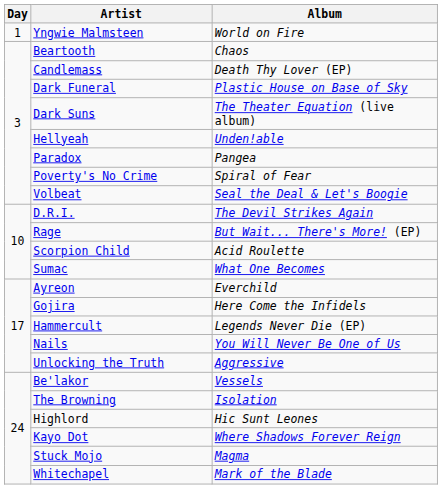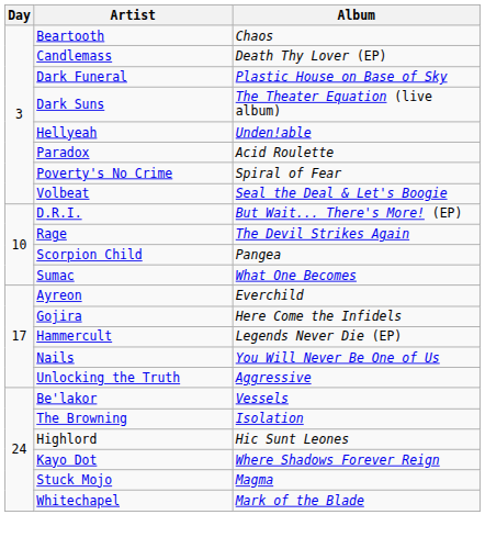 <table class="wikitable">
 <tr>
 <th style="width:20px;">Day</th>
 <th style="width:200px;">Artist</th>
 <th style="width:250px;">Album</th>
-</tr>
-<tr>
-<td style="text-align:center;" rowspan="1">1</td>
-<td><a href='#'>Yngwie Malmsteen</a></td>
-<td><em>World on Fire</em></td>
 </tr>
 <tr>
 <td style="text-align:center;" rowspan="8">3</td>
 <td><a href='#'>Beartooth</a></td>
 <td><em>Chaos</em></td>
 </tr>
 <tr>
 <td><a href='#'>Candlemass</a></td>
 <td><em>Death Thy Lover</em> (EP)</td>
 </tr>
 <tr>
 <td><a href='#'>Dark Funeral</a></td>
 <td><em><a href='#'>Plastic House on Base of Sky</a></em></td>
 </tr>
 <tr>
 <td><a href='#'>Dark Suns</a></td>
 <td><em><a href='#'>The Theater Equation</a></em> (live album)</td>
 </tr>
 <tr>
 <td><a href='#'>Hellyeah</a></td>
 <td><em><a href='#'>Unden!able</a></em></td>
 </tr>
 <tr>
 <td><a href='#'>Paradox</a></td>
-<td><em>Pangea</em></td>
+<td><em>Acid Roulette</em></td>
 </tr>
 <tr>
 <td><a href='#'>Poverty's No Crime</a></td>
 <td><em>Spiral of Fear</em></td>
 </tr>
 <tr>
 <td><a href='#'>Volbeat</a></td>
 <td><em><a href='#'>Seal the Deal & Let's Boogie</a></em></td>
 </tr>
 <tr>
 <td style="text-align:center;" rowspan="4">10</td>
 <td><a href='#'>D.R.I.</a></td>
+<td><em><a href='#'>But Wait... There's More!</a></em> (EP)</td>
+</tr>
+<tr>
+<td><a href='#'>Rage</a></td>
 <td><em><a href='#'>The Devil Strikes Again</a></em></td>
 </tr>
 <tr>
-<td><a href='#'>Rage</a></td>
-<td><em><a href='#'>But Wait... There's More!</a></em> (EP)</td>
-</tr>
-<tr>
 <td><a href='#'>Scorpion Child</a></td>
-<td><em>Acid Roulette</em></td>
+<td><em>Pangea</em></td>
 </tr>
 <tr>
 <td><a href='#'>Sumac</a></td>
 <td><em><a href='#'>What One Becomes</a></em></td>
 </tr>
 <tr>
 <td style="text-align:center;" rowspan="5">17</td>
 <td><a href='#'>Ayreon</a></td>
 <td><em>Everchild</em></td>
 </tr>
 <tr>
 <td><a href='#'>Gojira</a></td>
 <td><em>Here Come the Infidels</em></td>
 </tr>
 <tr>
 <td><a href='#'>Hammercult</a></td>
 <td><em>Legends Never Die</em> (EP)</td>
 </tr>
 <tr>
 <td><a href='#'>Nails</a></td>
 <td><em><a href='#'>You Will Never Be One of Us</a></em></td>
 </tr>
 <tr>
 <td><a href='#'>Unlocking the Truth</a></td>
 <td><em><a href='#'>Aggressive</a></em></td>
 </tr>
 <tr>
 <td style="text-align:center;" rowspan="6">24</td>
 <td><a href='#'>Be'lakor</a></td>
 <td><em><a href='#'>Vessels</a></em></td>
 </tr>
 <tr>
 <td><a href='#'>The Browning</a></td>
 <td><em><a href='#'>Isolation</a></em></td>
 </tr>
 <tr>
 <td>Highlord</td>
 <td><em>Hic Sunt Leones</em></td>
 </tr>
 <tr>
 <td><a href='#'>Kayo Dot</a></td>
 <td><em><a href='#'>Where Shadows Forever Reign</a></em></td>
 </tr>
 <tr>
 <td><a href='#'>Stuck Mojo</a></td>
 <td><em><a href='#'>Magma</a></em></td>
 </tr>
 <tr>
 <td><a href='#'>Whitechapel</a></td>
 <td><em><a href='#'>Mark of the Blade</a></em></td>
 </tr>
 </table>
